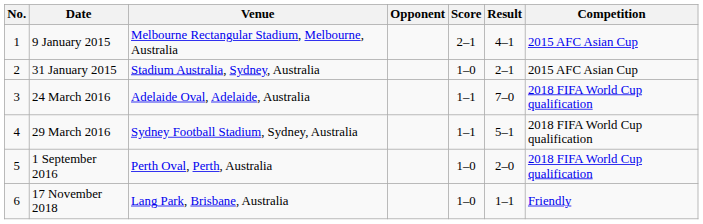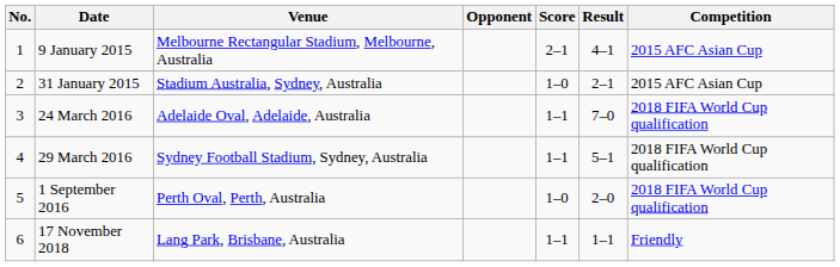 <table class="wikitable sortable">
 <tr>
 <th scope="col">No.</th>
 <th scope="col">Date</th>
 <th scope="col">Venue</th>
 <th scope="col">Opponent</th>
 <th scope="col">Score</th>
 <th scope="col">Result</th>
 <th scope="col">Competition</th>
 </tr>
 <tr>
 <td align="center">1</td>
 <td>9 January 2015</td>
 <td><a href='#'>Melbourne Rectangular Stadium</a>, <a href='#'>Melbourne</a>, Australia</td>
 <td></td>
 <td align="center">2–1</td>
 <td align="center">4–1</td>
 <td><a href='#'>2015 AFC Asian Cup</a></td>
 </tr>
 <tr>
 <td align="center">2</td>
 <td>31 January 2015</td>
 <td><a href='#'>Stadium Australia</a>, <a href='#'>Sydney</a>, Australia</td>
 <td></td>
 <td align="center">1–0</td>
 <td align="center">2–1 </td>
 <td>2015 AFC Asian Cup</td>
 </tr>
 <tr>
 <td align="center">3</td>
 <td>24 March 2016</td>
 <td><a href='#'>Adelaide Oval</a>, <a href='#'>Adelaide</a>, Australia</td>
 <td></td>
 <td align="center">1–1</td>
 <td align="center">7–0</td>
 <td><a href='#'>2018 FIFA World Cup qualification</a></td>
 </tr>
 <tr>
 <td align="center">4</td>
 <td>29 March 2016</td>
 <td><a href='#'>Sydney Football Stadium</a>, Sydney, Australia</td>
 <td></td>
 <td align="center">1–1</td>
 <td align="center">5–1</td>
 <td>2018 FIFA World Cup qualification</td>
 </tr>
 <tr>
 <td align="center">5</td>
 <td>1 September 2016</td>
 <td><a href='#'>Perth Oval</a>, <a href='#'>Perth</a>, Australia</td>
 <td></td>
 <td align="center">1–0</td>
 <td align="center">2–0</td>
 <td><a href='#'>2018 FIFA World Cup qualification</a></td>
 </tr>
 <tr>
 <td align="center">6</td>
 <td>17 November 2018</td>
 <td><a href='#'>Lang Park</a>, <a href='#'>Brisbane</a>, Australia</td>
 <td></td>
-<td align="center">1–0</td>
+<td align="center">1–1</td>
 <td align="center">1–1</td>
 <td><a href='#'>Friendly</a></td>
 </tr>
 </table>
